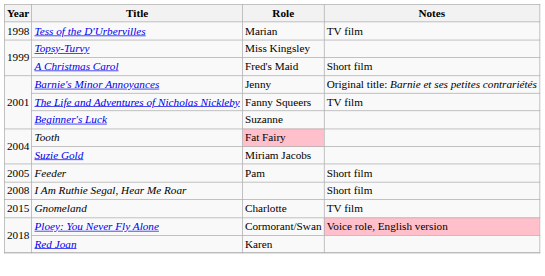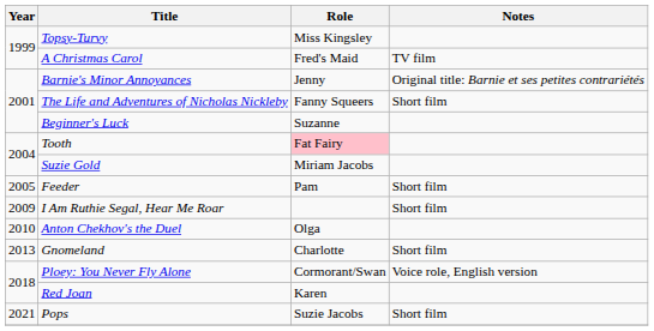 <table class="wikitable">
 <tr>
 <th>Year</th>
 <th>Title</th>
 <th>Role</th>
 <th>Notes</th>
-</tr>
-<tr>
-<td>1998</td>
-<td><em><a href='#'>Tess of the D'Urbervilles</a></em></td>
-<td>Marian</td>
-<td>TV film</td>
 </tr>
 <tr>
 <td rowspan="2">1999</td>
 <td><em><a href='#'>Topsy-Turvy</a></em></td>
 <td>Miss Kingsley</td>
 <td></td>
 </tr>
 <tr>
 <td><em><a href='#'>A Christmas Carol</a></em></td>
 <td>Fred's Maid</td>
-<td>Short film</td>
+<td>TV film</td>
 </tr>
 <tr>
 <td rowspan="3">2001</td>
 <td><em><a href='#'>Barnie's Minor Annoyances</a></em></td>
 <td>Jenny</td>
 <td>Original title: <em>Barnie et ses petites contrariétés</em></td>
 </tr>
 <tr>
 <td><em><a href='#'>The Life and Adventures of Nicholas Nickleby</a></em></td>
 <td>Fanny Squeers</td>
-<td>TV film</td>
+<td>Short film</td>
 </tr>
 <tr>
 <td><em><a href='#'>Beginner's Luck</a></em></td>
 <td>Suzanne</td>
 <td></td>
 </tr>
 <tr>
 <td rowspan="2">2004</td>
 <td><em>Tooth</em></td>
 <td style="background: pink;">Fat Fairy</td>
 <td></td>
 </tr>
 <tr>
 <td><em><a href='#'>Suzie Gold</a></em></td>
 <td>Miriam Jacobs</td>
 <td></td>
 </tr>
 <tr>
 <td>2005</td>
 <td><em>Feeder</em></td>
 <td>Pam</td>
 <td>Short film</td>
 </tr>
 <tr>
-<td>2008</td>
+<td>2009</td>
 <td><em>I Am Ruthie Segal, Hear Me Roar</em></td>
 <td></td>
 <td>Short film</td>
 </tr>
 <tr>
-<td>2015</td>
+<td>2010</td>
+<td><em><a href='#'>Anton Chekhov's the Duel</a></em></td>
+<td>Olga</td>
+<td></td>
+</tr>
+<tr>
+<td>2013</td>
 <td><em>Gnomeland</em></td>
 <td>Charlotte</td>
-<td>TV film</td>
+<td>Short film</td>
 </tr>
 <tr>
 <td rowspan="2">2018</td>
 <td><em><a href='#'>Ploey: You Never Fly Alone</a></em></td>
 <td>Cormorant/Swan</td>
-<td style="background: pink;">Voice role, English version</td>
+<td>Voice role, English version</td>
 </tr>
 <tr>
 <td><em><a href='#'>Red Joan</a></em></td>
 <td>Karen</td>
 <td></td>
 </tr>
 <tr>
+<td>2021</td>
+<td><em>Pops</em></td>
+<td>Suzie Jacobs</td>
+<td>Short film</td>
+</tr>
+<tr>
 </tr>
 </table>
